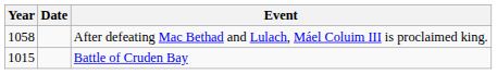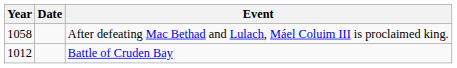 <table class="wikitable">
 <tr>
 <th style="width:6en">Year</th>
 <th style="width:15en">Date</th>
 <th>Event</th>
 </tr>
 <tr>
 <td>1058</td>
 <td></td>
 <td>After defeating <a href='#'>Mac Bethad</a> and <a href='#'>Lulach</a>, <a href='#'>Máel Coluim III</a> is proclaimed king.</td>
 </tr>
 <tr>
-<td>1015</td>
+<td>1012</td>
 <td></td>
 <td><a href='#'>Battle of Cruden Bay</a></td>
 </tr>
 </table>
